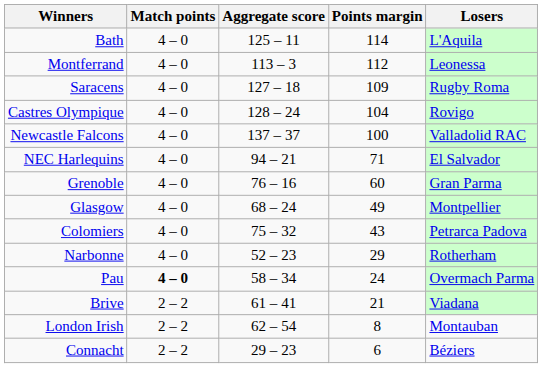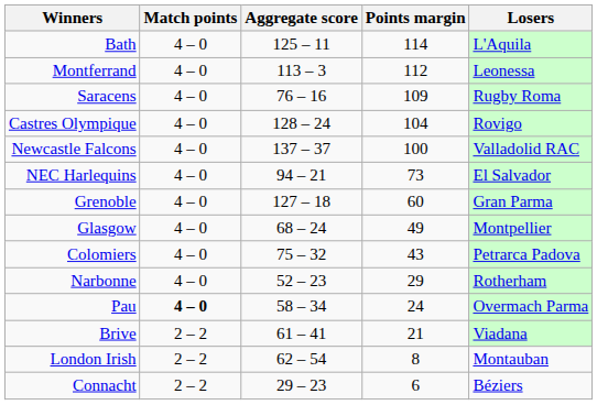 <table class="wikitable" style="text-align: center;">
 <tr>
 <th>Winners</th>
 <th>Match points</th>
 <th>Aggregate score</th>
 <th>Points margin</th>
 <th>Losers</th>
 </tr>
 <tr>
 <td align="right"><a href='#'>Bath</a> </td>
 <td>4 – 0</td>
 <td>125 –  11</td>
 <td>114</td>
 <td style="background:#cfc;" align="left"> <a href='#'>L'Aquila</a></td>
 </tr>
 <tr>
 <td align="right"><a href='#'>Montferrand</a> </td>
 <td>4 – 0</td>
 <td>113 –   3</td>
 <td>112</td>
 <td style="background:#cfc;" align="left"> <a href='#'>Leonessa</a></td>
 </tr>
 <tr>
 <td align="right"><a href='#'>Saracens</a> </td>
 <td>4 – 0</td>
-<td>127 –  18</td>
+<td>76 –  16</td>
 <td>109</td>
 <td style="background:#cfc;" align="left"> <a href='#'>Rugby Roma</a></td>
 </tr>
 <tr>
 <td align="right"><a href='#'>Castres Olympique</a> </td>
 <td>4 – 0</td>
 <td>128 –  24</td>
 <td>104</td>
 <td style="background:#cfc;" align="left"> <a href='#'>Rovigo</a></td>
 </tr>
 <tr>
 <td align="right"><a href='#'>Newcastle Falcons</a> </td>
 <td>4 – 0</td>
 <td>137 –  37</td>
 <td>100</td>
 <td style="background:#cfc;" align="left"> <a href='#'>Valladolid RAC</a></td>
 </tr>
 <tr>
 <td align="right"><a href='#'>NEC Harlequins</a> </td>
 <td>4 – 0</td>
 <td>94 –  21</td>
-<td>71</td>
+<td>73</td>
 <td style="background:#cfc;" align="left"> <a href='#'>El Salvador</a></td>
 </tr>
 <tr>
 <td align="right"><a href='#'>Grenoble</a> </td>
 <td>4 – 0</td>
-<td>76 –  16</td>
+<td>127 –  18</td>
 <td>60</td>
 <td style="background:#cfc;" align="left"> <a href='#'>Gran Parma</a></td>
 </tr>
 <tr>
 <td align="right"><a href='#'>Glasgow</a> </td>
 <td>4 – 0</td>
 <td>68 –  24</td>
 <td>49</td>
 <td style="background:#cfc;" align="left"> <a href='#'>Montpellier</a></td>
 </tr>
 <tr>
 <td align="right"><a href='#'>Colomiers</a> </td>
 <td>4 – 0</td>
 <td>75 –  32</td>
 <td>43</td>
 <td style="background:#cfc;" align="left"> <a href='#'>Petrarca Padova</a></td>
 </tr>
 <tr>
 <td align="right"><a href='#'>Narbonne</a> </td>
 <td>4 – 0</td>
 <td>52 –  23</td>
 <td>29</td>
 <td style="background:#cfc;" align="left"> <a href='#'>Rotherham</a></td>
 </tr>
 <tr>
 <td align="right"><a href='#'>Pau</a> </td>
 <td><strong>4 – 0</strong></td>
 <td>58 –  34</td>
 <td>24</td>
 <td style="background:#cfc;" align="left"> <a href='#'>Overmach Parma</a></td>
 </tr>
 <tr>
 <td align="right"><a href='#'>Brive</a> </td>
 <td>2 – 2</td>
 <td>61 –  41</td>
 <td>21</td>
 <td style="background:#cfc;" align="left"> <a href='#'>Viadana</a></td>
 </tr>
 <tr>
 <td align="right"><a href='#'>London Irish</a> </td>
 <td>2 – 2</td>
 <td>62 –  54</td>
 <td>8</td>
 <td align="left"> <a href='#'>Montauban</a></td>
 </tr>
 <tr>
 <td align="right"><a href='#'>Connacht</a> </td>
 <td>2 – 2</td>
 <td>29 –  23</td>
 <td>6</td>
 <td align="left"> <a href='#'>Béziers</a></td>
 </tr>
 </table>
